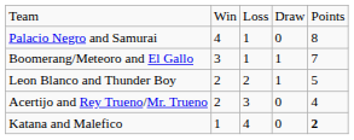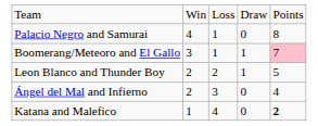 <table class="wikitable" style="margin:1em auto;">
 <tr>
 <td>Team</td>
 <td>Win</td>
 <td>Loss</td>
 <td>Draw</td>
 <td>Points</td>
 </tr>
 <tr>
 <td><a href='#'>Palacio Negro</a> and Samurai</td>
 <td>4</td>
 <td>1</td>
 <td>0</td>
 <td>8</td>
 </tr>
 <tr>
 <td>Boomerang/Meteoro and <a href='#'>El Gallo</a></td>
 <td>3</td>
 <td>1</td>
 <td>1</td>
-<td>7</td>
+<td style="background: pink;">7</td>
 </tr>
 <tr>
 <td>Leon Blanco and Thunder Boy</td>
 <td>2</td>
 <td>2</td>
 <td>1</td>
 <td>5</td>
 </tr>
 <tr>
-<td>Acertijo and <a href='#'>Rey Trueno</a>/<a href='#'>Mr. Trueno</a></td>
+<td><a href='#'>Ángel del Mal</a> and Infierno</td>
 <td>2</td>
 <td>3</td>
 <td>0</td>
 <td>4</td>
 </tr>
 <tr>
 <td>Katana and Malefico</td>
 <td>1</td>
 <td>4</td>
 <td>0</td>
 <td><strong>2</strong></td>
 </tr>
 </table>
